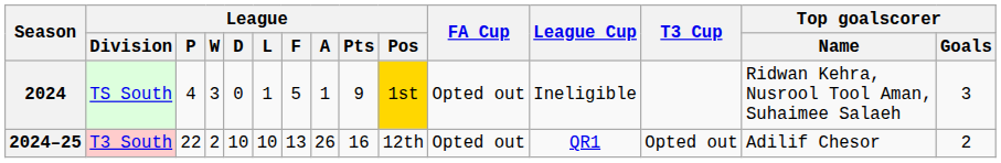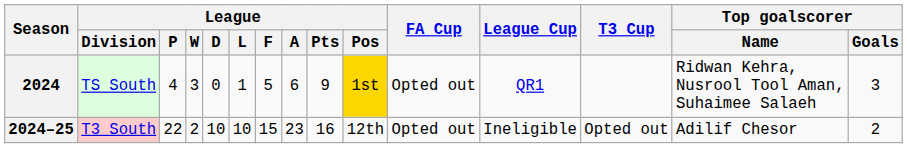 <table class="wikitable" style="text-align: center">
 <tr>
 <th rowspan=2>Season</th>
 <th colspan=9>League</th>
 <th rowspan=2><a href='#'>FA Cup</a></th>
 <th rowspan=2><a href='#'>League Cup</a></th>
 <th rowspan=2><a href='#'>T3 Cup</a></th>
 <th colspan=2>Top goalscorer</th>
 </tr>
 <tr>
 <th>Division</th>
 <th>P</th>
 <th>W</th>
 <th>D</th>
 <th>L</th>
 <th>F</th>
 <th>A</th>
 <th>Pts</th>
 <th>Pos</th>
 <th>Name</th>
 <th>Goals</th>
 </tr>
 <tr>
 <th>2024</th>
 <td bgcolor="#DDFFDD"><a href='#'>TS South</a></td>
 <td>4</td>
 <td>3</td>
 <td>0</td>
 <td>1</td>
 <td>5</td>
-<td>1</td>
+<td>6</td>
 <td>9</td>
 <td bgcolor=gold>1st</td>
 <td>Opted out</td>
-<td>Ineligible</td>
+<td><a href='#'>QR1</a></td>
 <td></td>
 <td align="left"> Ridwan Kehra,<br> Nusrool Tool Aman,<br> Suhaimee Salaeh</td>
 <td>3</td>
 </tr>
 <tr>
 <th>2024–25</th>
 <td bgcolor="#FFCCCC"><a href='#'>T3 South</a></td>
 <td>22</td>
 <td>2</td>
 <td>10</td>
 <td>10</td>
-<td>13</td>
-<td>26</td>
+<td>15</td>
+<td>23</td>
 <td>16</td>
 <td>12th</td>
 <td>Opted out</td>
-<td><a href='#'>QR1</a></td>
+<td>Ineligible</td>
 <td>Opted out</td>
 <td align="left"> Adilif Chesor</td>
 <td>2</td>
 </tr>
 </table>
